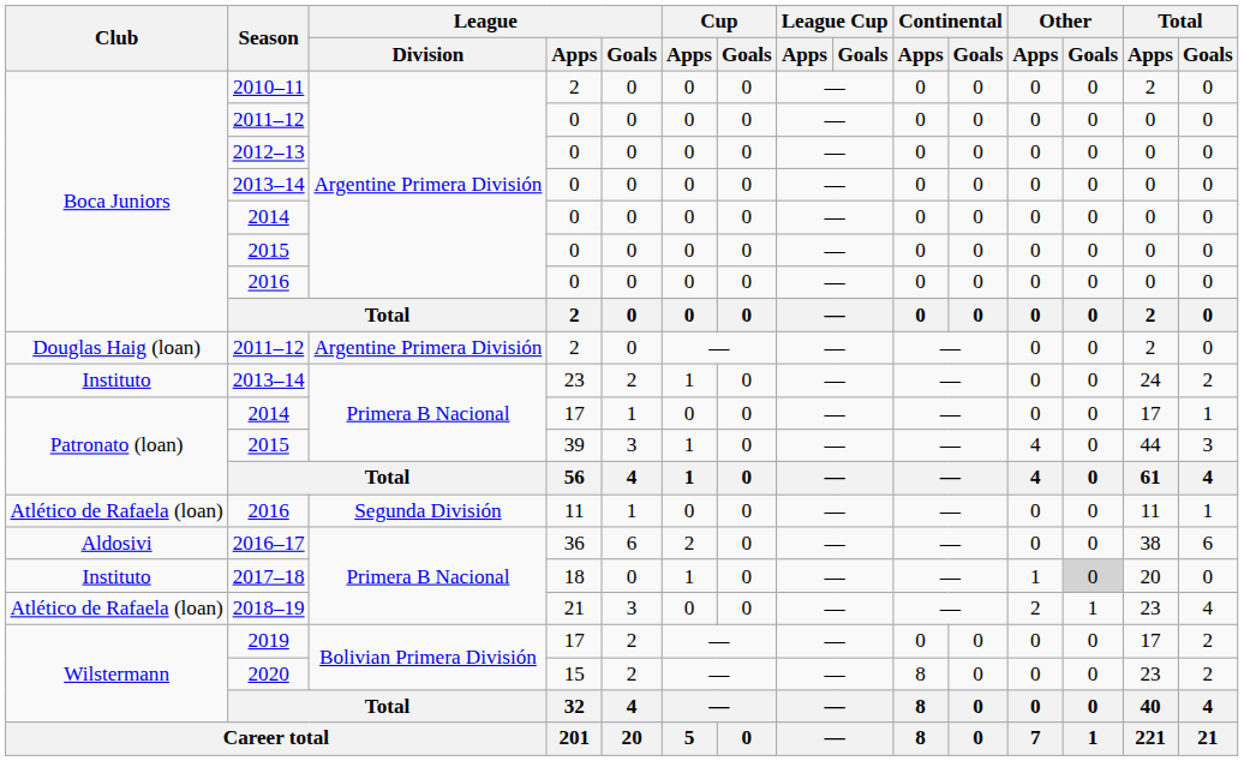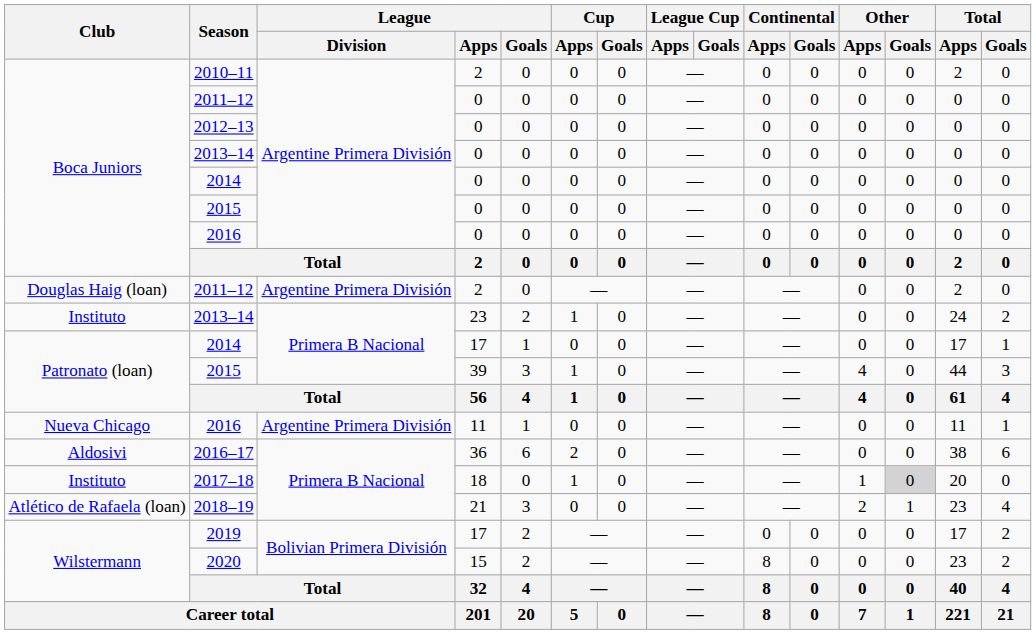 <table class="wikitable" style="text-align:center">
 <tr>
 <th rowspan="2">Club</th>
 <th rowspan="2">Season</th>
 <th colspan="3">League</th>
 <th colspan="2">Cup</th>
 <th colspan="2">League Cup</th>
 <th colspan="2">Continental</th>
 <th colspan="2">Other</th>
 <th colspan="2">Total</th>
 </tr>
 <tr>
 <th>Division</th>
 <th>Apps</th>
 <th>Goals</th>
 <th>Apps</th>
 <th>Goals</th>
 <th>Apps</th>
 <th>Goals</th>
 <th>Apps</th>
 <th>Goals</th>
 <th>Apps</th>
 <th>Goals</th>
 <th>Apps</th>
 <th>Goals</th>
 </tr>
 <tr>
 <td rowspan="8"><a href='#'>Boca Juniors</a></td>
 <td><a href='#'>2010–11</a></td>
 <td rowspan="7"><a href='#'>Argentine Primera División</a></td>
 <td>2</td>
 <td>0</td>
 <td>0</td>
 <td>0</td>
 <td colspan="2">—</td>
 <td>0</td>
 <td>0</td>
 <td>0</td>
 <td>0</td>
 <td>2</td>
 <td>0</td>
 </tr>
 <tr>
 <td><a href='#'>2011–12</a></td>
 <td>0</td>
 <td>0</td>
 <td>0</td>
 <td>0</td>
 <td colspan="2">—</td>
 <td>0</td>
 <td>0</td>
 <td>0</td>
 <td>0</td>
 <td>0</td>
 <td>0</td>
 </tr>
 <tr>
 <td><a href='#'>2012–13</a></td>
 <td>0</td>
 <td>0</td>
 <td>0</td>
 <td>0</td>
 <td colspan="2">—</td>
 <td>0</td>
 <td>0</td>
 <td>0</td>
 <td>0</td>
 <td>0</td>
 <td>0</td>
 </tr>
 <tr>
 <td><a href='#'>2013–14</a></td>
 <td>0</td>
 <td>0</td>
 <td>0</td>
 <td>0</td>
 <td colspan="2">—</td>
 <td>0</td>
 <td>0</td>
 <td>0</td>
 <td>0</td>
 <td>0</td>
 <td>0</td>
 </tr>
 <tr>
 <td><a href='#'>2014</a></td>
 <td>0</td>
 <td>0</td>
 <td>0</td>
 <td>0</td>
 <td colspan="2">—</td>
 <td>0</td>
 <td>0</td>
 <td>0</td>
 <td>0</td>
 <td>0</td>
 <td>0</td>
 </tr>
 <tr>
 <td><a href='#'>2015</a></td>
 <td>0</td>
 <td>0</td>
 <td>0</td>
 <td>0</td>
 <td colspan="2">—</td>
 <td>0</td>
 <td>0</td>
 <td>0</td>
 <td>0</td>
 <td>0</td>
 <td>0</td>
 </tr>
 <tr>
 <td><a href='#'>2016</a></td>
 <td>0</td>
 <td>0</td>
 <td>0</td>
 <td>0</td>
 <td colspan="2">—</td>
 <td>0</td>
 <td>0</td>
 <td>0</td>
 <td>0</td>
 <td>0</td>
 <td>0</td>
 </tr>
 <tr>
 <th colspan="2">Total</th>
 <th>2</th>
 <th>0</th>
 <th>0</th>
 <th>0</th>
 <th colspan="2">—</th>
 <th>0</th>
 <th>0</th>
 <th>0</th>
 <th>0</th>
 <th>2</th>
 <th>0</th>
 </tr>
 <tr>
 <td rowspan="1"><a href='#'>Douglas Haig</a> (loan)</td>
 <td><a href='#'>2011–12</a></td>
 <td rowspan="1"><a href='#'>Argentine Primera División</a></td>
 <td>2</td>
 <td>0</td>
 <td colspan="2">—</td>
 <td colspan="2">—</td>
 <td colspan="2">—</td>
 <td>0</td>
 <td>0</td>
 <td>2</td>
 <td>0</td>
 </tr>
 <tr>
 <td rowspan="1"><a href='#'>Instituto</a></td>
 <td><a href='#'>2013–14</a></td>
 <td rowspan="3"><a href='#'>Primera B Nacional</a></td>
 <td>23</td>
 <td>2</td>
 <td>1</td>
 <td>0</td>
 <td colspan="2">—</td>
 <td colspan="2">—</td>
 <td>0</td>
 <td>0</td>
 <td>24</td>
 <td>2</td>
 </tr>
 <tr>
 <td rowspan="3"><a href='#'>Patronato</a> (loan)</td>
 <td><a href='#'>2014</a></td>
 <td>17</td>
 <td>1</td>
 <td>0</td>
 <td>0</td>
 <td colspan="2">—</td>
 <td colspan="2">—</td>
 <td>0</td>
 <td>0</td>
 <td>17</td>
 <td>1</td>
 </tr>
 <tr>
 <td><a href='#'>2015</a></td>
 <td>39</td>
 <td>3</td>
 <td>1</td>
 <td>0</td>
 <td colspan="2">—</td>
 <td colspan="2">—</td>
 <td>4</td>
 <td>0</td>
 <td>44</td>
 <td>3</td>
 </tr>
 <tr>
 <th colspan="2">Total</th>
 <th>56</th>
 <th>4</th>
 <th>1</th>
 <th>0</th>
 <th colspan="2">—</th>
 <th colspan="2">—</th>
 <th>4</th>
 <th>0</th>
 <th>61</th>
 <th>4</th>
 </tr>
 <tr>
-<td rowspan="1"><a href='#'>Atlético de Rafaela</a> (loan)</td>
+<td rowspan="1"><a href='#'>Nueva Chicago</a></td>
 <td><a href='#'>2016</a></td>
-<td rowspan="1"><a href='#'>Segunda División</a></td>
+<td rowspan="1"><a href='#'>Argentine Primera División</a></td>
 <td>11</td>
 <td>1</td>
 <td>0</td>
 <td>0</td>
 <td colspan="2">—</td>
 <td colspan="2">—</td>
 <td>0</td>
 <td>0</td>
 <td>11</td>
 <td>1</td>
 </tr>
 <tr>
 <td rowspan="1"><a href='#'>Aldosivi</a></td>
 <td><a href='#'>2016–17</a></td>
 <td rowspan="3"><a href='#'>Primera B Nacional</a></td>
 <td>36</td>
 <td>6</td>
 <td>2</td>
 <td>0</td>
 <td colspan="2">—</td>
 <td colspan="2">—</td>
 <td>0</td>
 <td>0</td>
 <td>38</td>
 <td>6</td>
 </tr>
 <tr>
 <td rowspan="1"><a href='#'>Instituto</a></td>
 <td><a href='#'>2017–18</a></td>
 <td>18</td>
 <td>0</td>
 <td>1</td>
 <td>0</td>
 <td colspan="2">—</td>
 <td colspan="2">—</td>
 <td>1</td>
 <td style="background: lightgrey;">0</td>
 <td>20</td>
 <td>0</td>
 </tr>
 <tr>
 <td rowspan="1"><a href='#'>Atlético de Rafaela</a> (loan)</td>
 <td><a href='#'>2018–19</a></td>
 <td>21</td>
 <td>3</td>
 <td>0</td>
 <td>0</td>
 <td colspan="2">—</td>
 <td colspan="2">—</td>
 <td>2</td>
 <td>1</td>
 <td>23</td>
 <td>4</td>
 </tr>
 <tr>
 <td rowspan="3"><a href='#'>Wilstermann</a></td>
 <td><a href='#'>2019</a></td>
 <td rowspan="2"><a href='#'>Bolivian Primera División</a></td>
 <td>17</td>
 <td>2</td>
 <td colspan="2">—</td>
 <td colspan="2">—</td>
 <td>0</td>
 <td>0</td>
 <td>0</td>
 <td>0</td>
 <td>17</td>
 <td>2</td>
 </tr>
 <tr>
 <td><a href='#'>2020</a></td>
 <td>15</td>
 <td>2</td>
 <td colspan="2">—</td>
 <td colspan="2">—</td>
 <td>8</td>
 <td>0</td>
 <td>0</td>
 <td>0</td>
 <td>23</td>
 <td>2</td>
 </tr>
 <tr>
 <th colspan="2">Total</th>
 <th>32</th>
 <th>4</th>
 <th colspan="2">—</th>
 <th colspan="2">—</th>
 <th>8</th>
 <th>0</th>
 <th>0</th>
 <th>0</th>
 <th>40</th>
 <th>4</th>
 </tr>
 <tr>
 <th colspan="3">Career total</th>
 <th>201</th>
 <th>20</th>
 <th>5</th>
 <th>0</th>
 <th colspan="2">—</th>
 <th>8</th>
 <th>0</th>
 <th>7</th>
 <th>1</th>
 <th>221</th>
 <th>21</th>
 </tr>
 </table>
